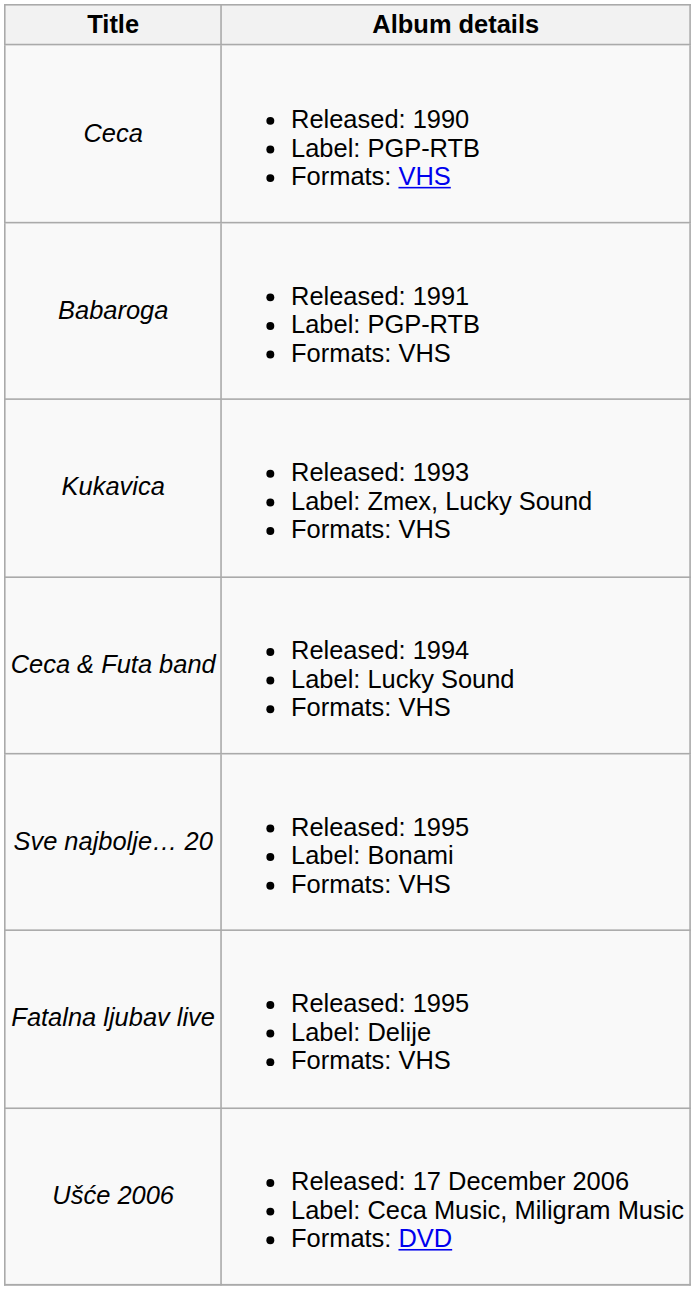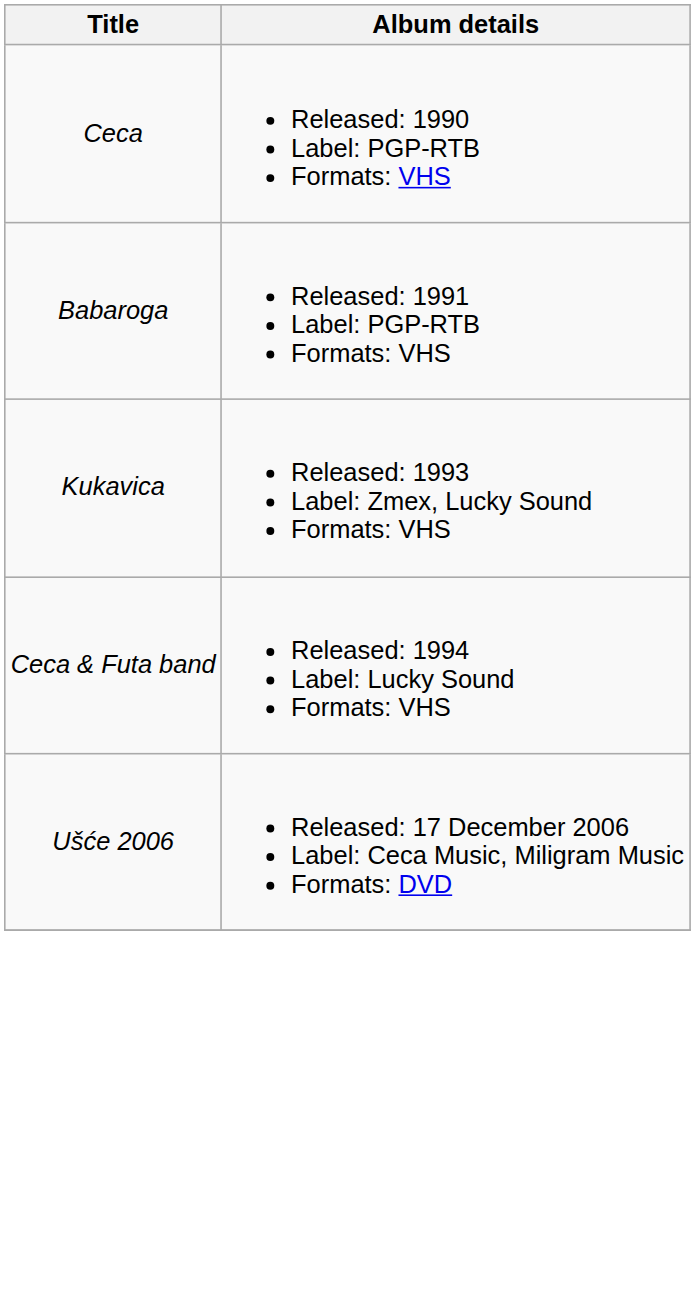 <table class="wikitable" style=text-align:center;>
 <tr>
 <th scope="col">Title</th>
 <th scope="col">Album details</th>
 </tr>
 <tr>
 <td><em>Ceca</em></td>
 <td align=left><br><ul><li>Released: 1990</li><li>Label: PGP-RTB</li><li>Formats: <a href='#'>VHS</a></li></ul></td>
 </tr>
 <tr>
 <td><em>Babaroga</em></td>
 <td align=left><br><ul><li>Released: 1991</li><li>Label: PGP-RTB</li><li>Formats: VHS</li></ul></td>
 </tr>
 <tr>
 <td><em>Kukavica</em></td>
 <td align=left><br><ul><li>Released: 1993</li><li>Label: Zmex, Lucky Sound</li><li>Formats: VHS</li></ul></td>
 </tr>
 <tr>
 <td><em>Ceca & Futa band</em></td>
 <td align=left><br><ul><li>Released: 1994</li><li>Label: Lucky Sound</li><li>Formats: VHS</li></ul></td>
 </tr>
 <tr>
-<td><em>Sve najbolje… 20</em></td>
-<td align=left><br><ul><li>Released: 1995</li><li>Label: Bonami</li><li>Formats: VHS</li></ul></td>
-</tr>
-<tr>
-<td><em>Fatalna ljubav live</em></td>
-<td align=left><br><ul><li>Released: 1995</li><li>Label: Delije</li><li>Formats: VHS</li></ul></td>
-</tr>
-<tr>
 <td><em>Ušće 2006</em></td>
 <td align=left><br><ul><li>Released: 17 December 2006</li><li>Label: Ceca Music, Miligram Music</li><li>Formats: <a href='#'>DVD</a></li></ul></td>
 </tr>
 <tr>
 </tr>
 </table>
